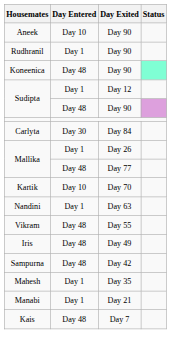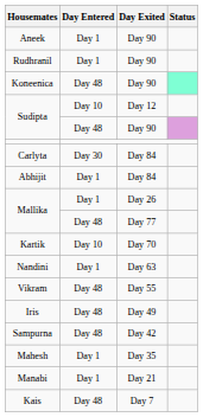 <table class="wikitable sortable" style=" text-align:center; font-size:85%; line-height:25px; width:auto;">
 <tr>
 <th>Housemates</th>
 <th>Day Entered</th>
 <th>Day Exited</th>
 <th>Status</th>
 </tr>
 <tr>
 <td>Aneek</td>
-<td>Day 10</td>
+<td>Day 1</td>
 <td>Day 90</td>
 <td></td>
 </tr>
 <tr>
 <td>Rudhranil</td>
 <td>Day 1</td>
 <td>Day 90</td>
 <td></td>
 </tr>
 <tr>
 <td>Koneenica</td>
 <td>Day 48</td>
 <td>Day 90</td>
 <td style="background:#7FFFD4"></td>
 </tr>
 <tr>
 <td rowspan="2">Sudipta</td>
-<td>Day 1</td>
+<td>Day 10</td>
 <td>Day 12</td>
 <td></td>
 </tr>
 <tr>
 <td>Day 48</td>
 <td>Day 90</td>
 <td style="background:#DDA0DD"></td>
 </tr>
 <tr>
 <td></td>
 </tr>
 <tr>
 <td>Carlyta</td>
 <td>Day 30</td>
+<td>Day 84</td>
+<td></td>
+</tr>
+<tr>
+<td>Abhijit</td>
+<td>Day 1</td>
 <td>Day 84</td>
 <td></td>
 </tr>
 <tr>
 <td rowspan="2">Mallika</td>
 <td>Day 1</td>
 <td>Day 26</td>
 <td></td>
 </tr>
 <tr>
 <td>Day 48</td>
 <td>Day 77</td>
 <td></td>
 </tr>
 <tr>
 <td>Kartik</td>
 <td>Day 10</td>
 <td>Day 70</td>
 <td></td>
 </tr>
 <tr>
 <td>Nandini</td>
 <td>Day 1</td>
 <td>Day 63</td>
 <td></td>
 </tr>
 <tr>
 <td>Vikram</td>
 <td>Day 48</td>
 <td>Day 55</td>
 <td></td>
 </tr>
 <tr>
 <td>Iris</td>
 <td>Day 48</td>
 <td>Day 49</td>
 <td></td>
 </tr>
 <tr>
 <td>Sampurna</td>
 <td>Day 48</td>
 <td>Day 42</td>
 <td></td>
 </tr>
 <tr>
 <td>Mahesh</td>
 <td>Day 1</td>
 <td>Day 35</td>
 <td></td>
 </tr>
 <tr>
 <td>Manabi</td>
 <td>Day 1</td>
 <td>Day 21</td>
 <td></td>
 </tr>
 <tr>
 <td>Kais</td>
 <td>Day 48</td>
 <td>Day 7</td>
 <td></td>
 </tr>
 </table>
